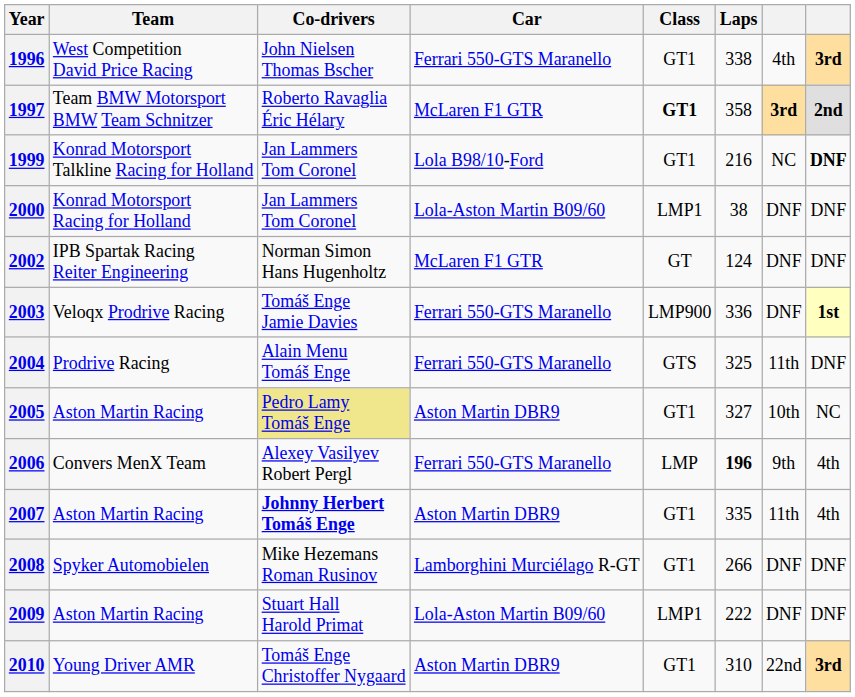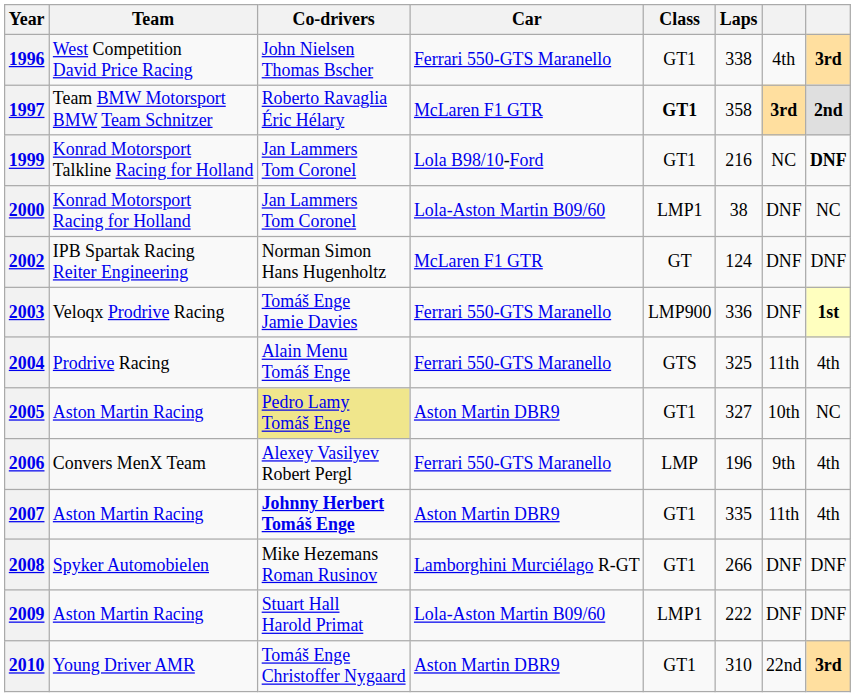 <table class="wikitable" style="text-align:center; font-size:90%">
 <tr>
 <th>Year</th>
 <th>Team</th>
 <th>Co-drivers</th>
 <th>Car</th>
 <th>Class</th>
 <th>Laps</th>
 <th></th>
 <th></th>
 </tr>
 <tr>
 <th><a href='#'>1996</a></th>
 <td align="left"> <a href='#'>West</a> Competition<br> <a href='#'>David Price Racing</a></td>
 <td align="left"> <a href='#'>John Nielsen</a><br> <a href='#'>Thomas Bscher</a></td>
 <td align="left"><a href='#'>Ferrari 550-GTS Maranello</a></td>
 <td>GT1</td>
 <td>338</td>
 <td>4th</td>
 <td style="background:#FFDF9F;"><strong>3rd</strong></td>
 </tr>
 <tr>
 <th><a href='#'>1997</a></th>
 <td align="left"> Team <a href='#'>BMW Motorsport</a><br> <a href='#'>BMW</a> <a href='#'>Team Schnitzer</a></td>
 <td align="left"> <a href='#'>Roberto Ravaglia</a><br> <a href='#'>Éric Hélary</a></td>
 <td align="left"><a href='#'>McLaren F1 GTR</a></td>
 <td><strong>GT1</strong></td>
 <td>358</td>
 <td style="background:#FFDF9F;"><strong>3rd</strong></td>
 <td style="background:#DFDFDF;"><strong>2nd</strong></td>
 </tr>
 <tr>
 <th><a href='#'>1999</a></th>
 <td align="left" nowrap> <a href='#'>Konrad Motorsport</a><br> Talkline <a href='#'>Racing for Holland</a></td>
 <td align="left"> <a href='#'>Jan Lammers</a><br> <a href='#'>Tom Coronel</a></td>
 <td align="left"><a href='#'>Lola B98/10</a>-<a href='#'>Ford</a></td>
 <td>GT1</td>
 <td>216</td>
 <td>NC</td>
 <td><strong>DNF</strong></td>
 </tr>
 <tr>
 <th><a href='#'>2000</a></th>
 <td align="left"> <a href='#'>Konrad Motorsport</a><br> <a href='#'>Racing for Holland</a></td>
 <td align="left"> <a href='#'>Jan Lammers</a><br> <a href='#'>Tom Coronel</a></td>
 <td align="left"><a href='#'>Lola-Aston Martin B09/60</a></td>
 <td>LMP1</td>
 <td>38</td>
 <td>DNF</td>
-<td>DNF</td>
+<td>NC</td>
 </tr>
 <tr>
 <th><a href='#'>2002</a></th>
 <td align="left"> IPB Spartak Racing<br> <a href='#'>Reiter Engineering</a></td>
 <td align="left"> Norman Simon<br> Hans Hugenholtz</td>
 <td align="left"><a href='#'>McLaren F1 GTR</a></td>
 <td>GT</td>
 <td>124</td>
 <td>DNF</td>
 <td>DNF</td>
 </tr>
 <tr>
 <th><a href='#'>2003</a></th>
 <td align="left"> Veloqx <a href='#'>Prodrive</a> Racing</td>
 <td align="left"> <a href='#'>Tomáš Enge</a><br> <a href='#'>Jamie Davies</a></td>
 <td align="left"><a href='#'>Ferrari 550-GTS Maranello</a></td>
 <td>LMP900</td>
 <td>336</td>
 <td>DNF</td>
 <td style="background:#FFFFBF;"><strong>1st</strong></td>
 </tr>
 <tr>
 <th><a href='#'>2004</a></th>
 <td align="left"> <a href='#'>Prodrive</a> Racing</td>
 <td align="left"> <a href='#'>Alain Menu</a><br> <a href='#'>Tomáš Enge</a></td>
 <td align="left"><a href='#'>Ferrari 550-GTS Maranello</a></td>
 <td>GTS</td>
 <td>325</td>
 <td>11th</td>
-<td>DNF</td>
+<td>4th</td>
 </tr>
 <tr>
 <th><a href='#'>2005</a></th>
 <td align="left"> <a href='#'>Aston Martin Racing</a></td>
 <td align="left" style="background: khaki;"> <a href='#'>Pedro Lamy</a><br> <a href='#'>Tomáš Enge</a></td>
 <td align="left"><a href='#'>Aston Martin DBR9</a></td>
 <td>GT1</td>
 <td>327</td>
 <td>10th</td>
 <td>NC</td>
 </tr>
 <tr>
 <th><a href='#'>2006</a></th>
 <td align="left"> Convers MenX Team</td>
 <td align="left"> <a href='#'>Alexey Vasilyev</a><br> Robert Pergl</td>
 <td align="left"><a href='#'>Ferrari 550-GTS Maranello</a></td>
 <td>LMP</td>
-<td><strong>196</strong></td>
+<td>196</td>
 <td>9th</td>
 <td>4th</td>
 </tr>
 <tr>
 <th><a href='#'>2007</a></th>
 <td align="left"> <a href='#'>Aston Martin Racing</a></td>
 <td align="left"><strong> <a href='#'>Johnny Herbert</a><br> <a href='#'>Tomáš Enge</a></strong></td>
 <td align="left"><a href='#'>Aston Martin DBR9</a></td>
 <td>GT1</td>
 <td>335</td>
 <td>11th</td>
 <td>4th</td>
 </tr>
 <tr>
 <th><a href='#'>2008</a></th>
 <td align="left"> <a href='#'>Spyker Automobielen</a></td>
 <td align="left"> Mike Hezemans<br> <a href='#'>Roman Rusinov</a></td>
 <td align="left" nowrap><a href='#'>Lamborghini Murciélago</a> R-GT</td>
 <td>GT1</td>
 <td>266</td>
 <td>DNF</td>
 <td>DNF</td>
 </tr>
 <tr>
 <th><a href='#'>2009</a></th>
 <td align="left"> <a href='#'>Aston Martin Racing</a></td>
 <td align="left"> <a href='#'>Stuart Hall</a><br> <a href='#'>Harold Primat</a></td>
 <td align="left"><a href='#'>Lola-Aston Martin B09/60</a></td>
 <td>LMP1</td>
 <td>222</td>
 <td>DNF</td>
 <td>DNF</td>
 </tr>
 <tr>
 <th><a href='#'>2010</a></th>
 <td align="left"> <a href='#'>Young Driver AMR</a></td>
 <td align="left" nowrap> <a href='#'>Tomáš Enge</a><br> <a href='#'>Christoffer Nygaard</a></td>
 <td align="left"><a href='#'>Aston Martin DBR9</a></td>
 <td>GT1</td>
 <td>310</td>
 <td>22nd</td>
 <td style="background:#FFDF9F;"><strong>3rd</strong></td>
 </tr>
 </table>
